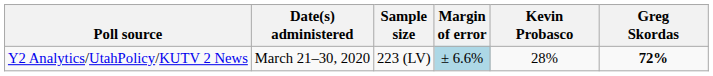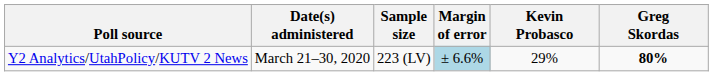 <table class="wikitable" style="font-size:90%;text-align:center;">
 <tr valign=bottom>
 <th>Poll source</th>
 <th>Date(s)<br>administered</th>
 <th>Sample<br>size</th>
 <th>Margin<br>of error</th>
 <th style="width:100px;">Kevin<br>Probasco</th>
 <th style="width:100px;">Greg<br>Skordas</th>
 </tr>
 <tr>
 <td style="text-align:left;"><a href='#'>Y2 Analytics</a>/<a href='#'>UtahPolicy</a>/<a href='#'>KUTV 2 News</a></td>
 <td>March 21–30, 2020</td>
 <td>223 (LV)</td>
 <td style="background: lightblue;">± 6.6%</td>
-<td>28%</td>
-<td><strong>72%</strong></td>
+<td>29%</td>
+<td><strong>80%</strong></td>
 </tr>
 </table>
